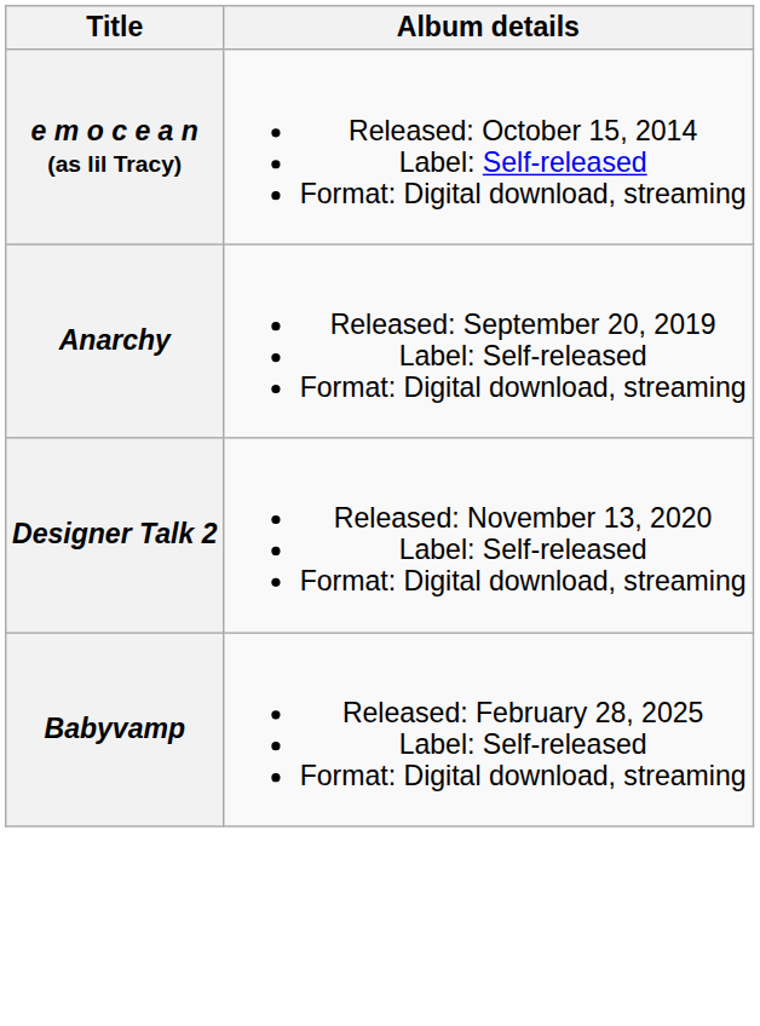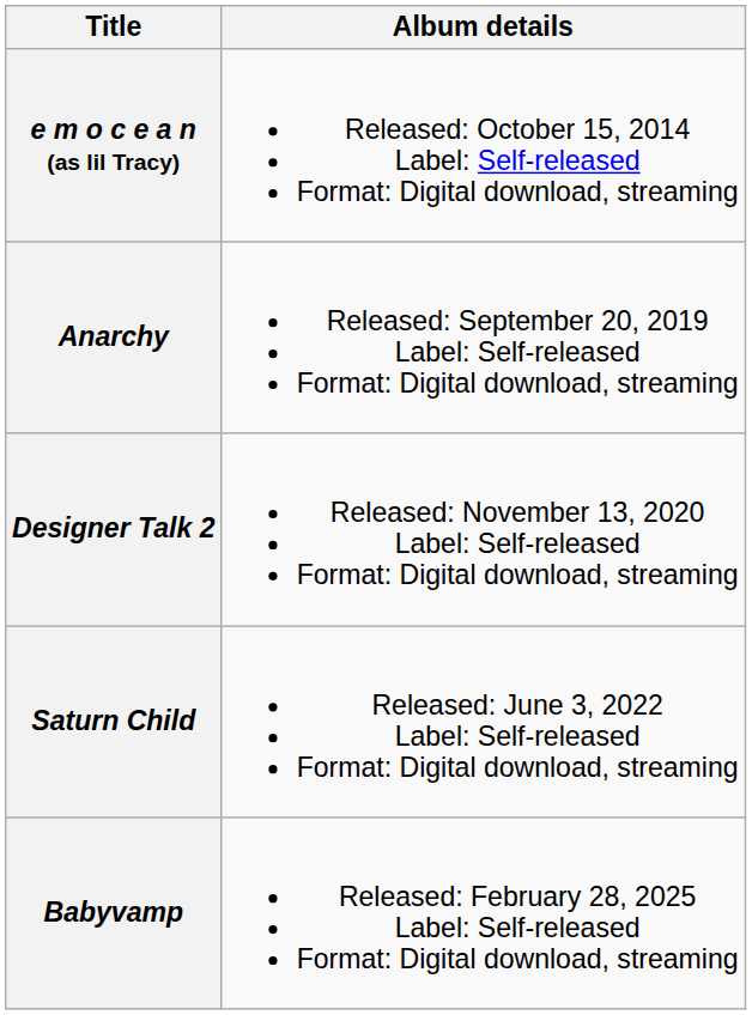 <table class="wikitable plainrowheaders" style="text-align:center;">
 <tr>
 <th scope="col">Title</th>
 <th scope="col">Album details</th>
 </tr>
 <tr>
 <th scope="row"><em>e m o c e a n</em><br><small>(as lil Tracy)</small></th>
 <td><br><ul><li>Released: October 15, 2014</li><li>Label: <a href='#'>Self-released</a></li><li>Format: Digital download, streaming</li></ul></td>
 </tr>
 <tr>
 <th scope="row"><em>Anarchy</em></th>
 <td><br><ul><li>Released: September 20, 2019</li><li>Label: Self-released</li><li>Format: Digital download, streaming</li></ul></td>
 </tr>
 <tr>
 <th scope="row"><em>Designer Talk 2</em></th>
 <td><br><ul><li>Released: November 13, 2020</li><li>Label: Self-released</li><li>Format: Digital download, streaming</li></ul></td>
 </tr>
 <tr>
+<th scope="row"><em>Saturn Child</em></th>
+<td><br><ul><li>Released: June 3, 2022</li><li>Label: Self-released</li><li>Format: Digital download, streaming</li></ul></td>
+</tr>
+<tr>
 <th scope="row"><em>Babyvamp</em></th>
 <td><br><ul><li>Released: February 28, 2025</li><li>Label: Self-released</li><li>Format: Digital download, streaming</li></ul></td>
 </tr>
 </table>
